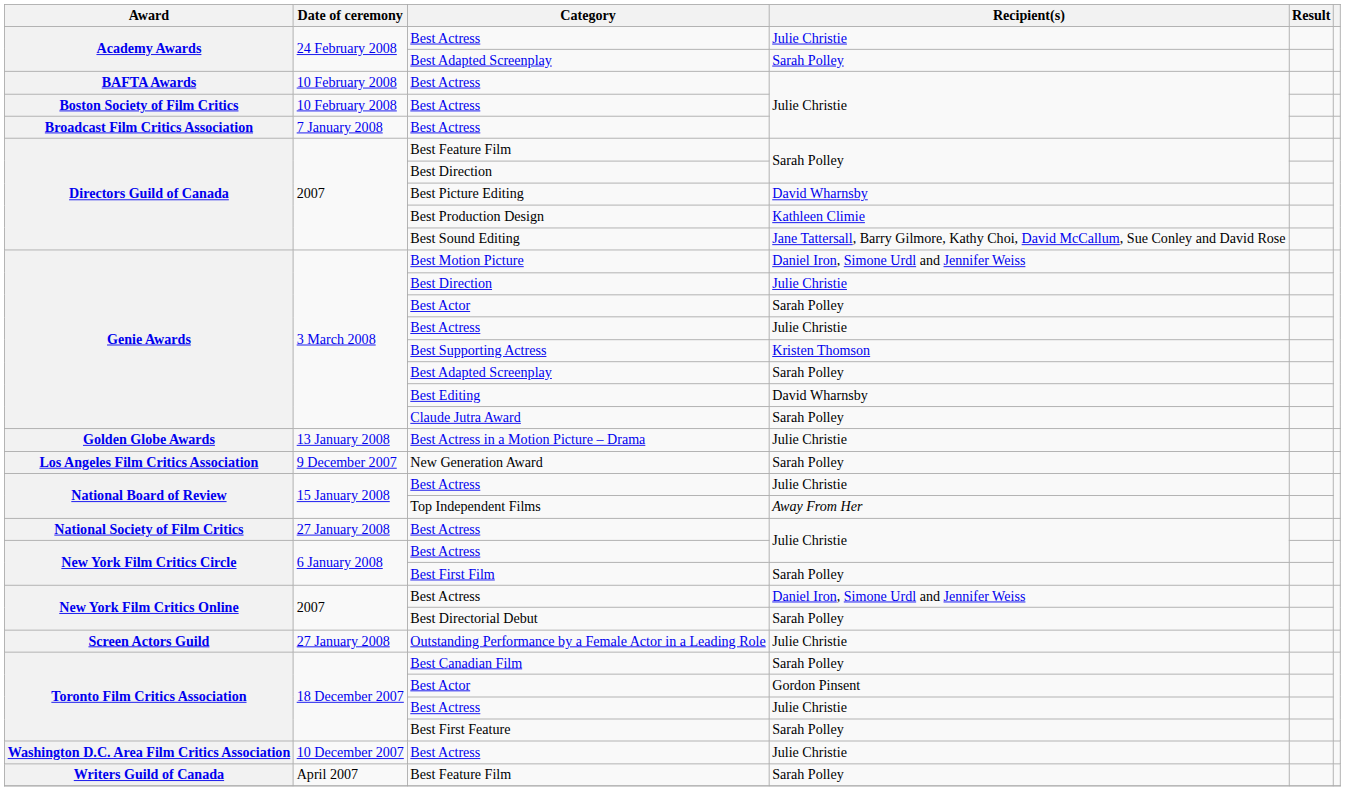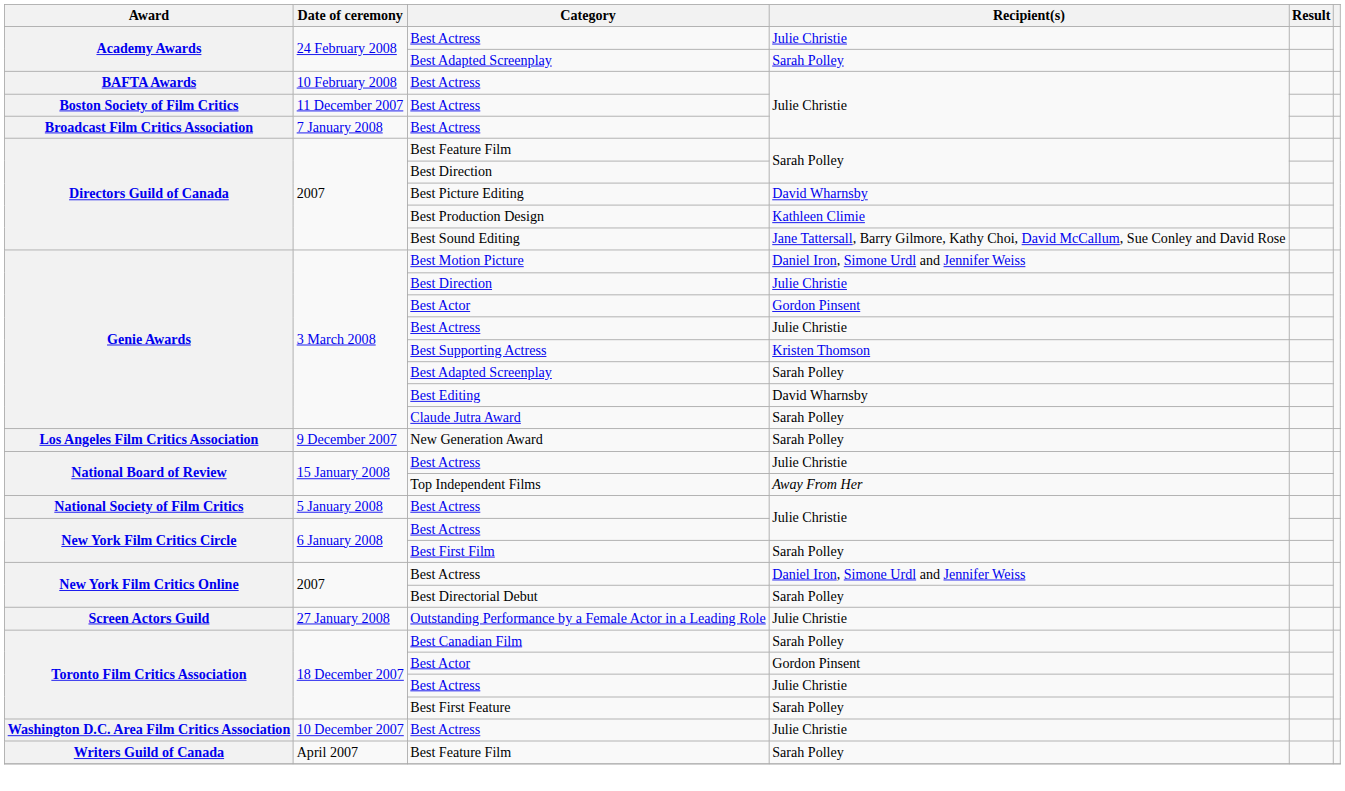 <table class="wikitable plainrowheaders sortable">
 <tr>
 <th scope="col">Award</th>
 <th scope="col">Date of ceremony</th>
 <th scope="col">Category</th>
 <th scope="col">Recipient(s)</th>
 <th scope="col">Result</th>
 <th scope="col" class="unsortable"></th>
 </tr>
 <tr>
 <th scope="row" rowspan=2><a href='#'>Academy Awards</a></th>
 <td rowspan="2"><a href='#'>24 February 2008</a></td>
 <td><a href='#'>Best Actress</a></td>
 <td><a href='#'>Julie Christie</a></td>
 <td></td>
 <td rowspan="2"></td>
 </tr>
 <tr>
 <td><a href='#'>Best Adapted Screenplay</a></td>
 <td><a href='#'>Sarah Polley</a></td>
 <td></td>
 </tr>
 <tr>
 <th scope="row"><a href='#'>BAFTA Awards</a></th>
 <td rowspan="1"><a href='#'>10 February 2008</a></td>
 <td><a href='#'>Best Actress</a></td>
 <td rowspan="3">Julie Christie</td>
 <td></td>
 <td rowspan="1"></td>
 </tr>
 <tr>
 <th scope="row"><a href='#'>Boston Society of Film Critics</a></th>
-<td rowspan="1"><a href='#'>10 February 2008</a></td>
+<td rowspan="1"><a href='#'>11 December 2007</a></td>
 <td><a href='#'>Best Actress</a></td>
 <td></td>
 <td rowspan="1"></td>
 </tr>
 <tr>
 <th scope="row"><a href='#'>Broadcast Film Critics Association</a></th>
 <td rowspan="1"><a href='#'>7 January 2008</a></td>
 <td><a href='#'>Best Actress</a></td>
 <td></td>
 <td rowspan="1"></td>
 </tr>
 <tr>
 <th scope="row" rowspan=5><a href='#'>Directors Guild of Canada</a></th>
 <td rowspan="5">2007</td>
 <td>Best Feature Film</td>
 <td rowspan="2">Sarah Polley</td>
 <td></td>
 <td rowspan="5"></td>
 </tr>
 <tr>
 <td>Best Direction</td>
 <td></td>
 </tr>
 <tr>
 <td>Best Picture Editing</td>
 <td><a href='#'>David Wharnsby</a></td>
 <td></td>
 </tr>
 <tr>
 <td>Best Production Design</td>
 <td><a href='#'>Kathleen Climie</a></td>
 <td></td>
 </tr>
 <tr>
 <td>Best Sound Editing</td>
 <td><a href='#'>Jane Tattersall</a>, Barry Gilmore, Kathy Choi, <a href='#'>David McCallum</a>, Sue Conley and David Rose</td>
 <td></td>
 </tr>
 <tr>
 <th scope="row" rowspan=8><a href='#'>Genie Awards</a></th>
 <td rowspan="8"><a href='#'>3 March 2008</a></td>
 <td><a href='#'>Best Motion Picture</a></td>
 <td><a href='#'>Daniel Iron</a>, <a href='#'>Simone Urdl</a> and <a href='#'>Jennifer Weiss</a></td>
 <td></td>
 <td rowspan="8"></td>
 </tr>
 <tr>
 <td><a href='#'>Best Direction</a></td>
 <td><a href='#'>Julie Christie</a></td>
 <td></td>
 </tr>
 <tr>
 <td><a href='#'>Best Actor</a></td>
-<td>Sarah Polley</td>
+<td><a href='#'>Gordon Pinsent</a></td>
 <td></td>
 </tr>
 <tr>
 <td><a href='#'>Best Actress</a></td>
 <td>Julie Christie</td>
 <td></td>
 </tr>
 <tr>
 <td><a href='#'>Best Supporting Actress</a></td>
 <td><a href='#'>Kristen Thomson</a></td>
 <td></td>
 </tr>
 <tr>
 <td><a href='#'>Best Adapted Screenplay</a></td>
 <td>Sarah Polley</td>
 <td></td>
 </tr>
 <tr>
 <td><a href='#'>Best Editing</a></td>
 <td>David Wharnsby</td>
 <td></td>
 </tr>
 <tr>
 <td><a href='#'>Claude Jutra Award</a></td>
 <td>Sarah Polley</td>
 <td></td>
 </tr>
 <tr>
-<th scope="row"><a href='#'>Golden Globe Awards</a></th>
-<td rowspan="1"><a href='#'>13 January 2008</a></td>
-<td><a href='#'>Best Actress in a Motion Picture – Drama</a></td>
-<td>Julie Christie</td>
-<td></td>
-<td rowspan="1"></td>
-</tr>
-<tr>
 <th scope="row"><a href='#'>Los Angeles Film Critics Association</a></th>
 <td rowspan="1"><a href='#'>9 December 2007</a></td>
 <td>New Generation Award</td>
 <td>Sarah Polley</td>
 <td></td>
 <td rowspan="1"></td>
 </tr>
 <tr>
 <th scope="row" rowspan=2><a href='#'>National Board of Review</a></th>
 <td rowspan="2"><a href='#'>15 January 2008</a></td>
 <td><a href='#'>Best Actress</a></td>
 <td>Julie Christie</td>
 <td></td>
 <td rowspan="2"></td>
 </tr>
 <tr>
 <td>Top Independent Films</td>
 <td><em>Away From Her</em></td>
 <td></td>
 </tr>
 <tr>
 <th scope="row"><a href='#'>National Society of Film Critics</a></th>
-<td rowspan="1"><a href='#'>27 January 2008</a></td>
+<td rowspan="1"><a href='#'>5 January 2008</a></td>
 <td><a href='#'>Best Actress</a></td>
 <td rowspan="2">Julie Christie</td>
 <td></td>
 <td rowspan="1"></td>
 </tr>
 <tr>
 <th scope="row" rowspan=2><a href='#'>New York Film Critics Circle</a></th>
 <td rowspan="2"><a href='#'>6 January 2008</a></td>
 <td><a href='#'>Best Actress</a></td>
 <td></td>
 <td rowspan="2"></td>
 </tr>
 <tr>
 <td><a href='#'>Best First Film</a></td>
 <td>Sarah Polley</td>
 <td></td>
 </tr>
 <tr>
 <th scope="row" rowspan=2><a href='#'>New York Film Critics Online</a></th>
 <td rowspan="2">2007</td>
 <td>Best Actress</td>
 <td><a href='#'>Daniel Iron</a>, <a href='#'>Simone Urdl</a> and <a href='#'>Jennifer Weiss</a></td>
 <td></td>
 <td rowspan="2"></td>
 </tr>
 <tr>
 <td>Best Directorial Debut</td>
 <td>Sarah Polley</td>
 <td></td>
 </tr>
 <tr>
 <th scope="row"><a href='#'>Screen Actors Guild</a></th>
 <td rowspan="1"><a href='#'>27 January 2008</a></td>
 <td><a href='#'>Outstanding Performance by a Female Actor in a Leading Role</a></td>
 <td>Julie Christie</td>
 <td></td>
 <td rowspan="1"></td>
 </tr>
 <tr>
 <th scope="row" rowspan=4><a href='#'>Toronto Film Critics Association</a></th>
 <td rowspan="4"><a href='#'>18 December 2007</a></td>
 <td><a href='#'>Best Canadian Film</a></td>
 <td>Sarah Polley</td>
 <td></td>
 <td rowspan=4></td>
 </tr>
 <tr>
 <td><a href='#'>Best Actor</a></td>
 <td>Gordon Pinsent</td>
 <td></td>
 </tr>
 <tr>
 <td><a href='#'>Best Actress</a></td>
 <td>Julie Christie</td>
 <td></td>
 </tr>
 <tr>
 <td>Best First Feature</td>
 <td>Sarah Polley</td>
 <td></td>
 </tr>
 <tr>
 <th scope="row"><a href='#'>Washington D.C. Area Film Critics Association</a></th>
 <td rowspan="1"><a href='#'>10 December 2007</a></td>
 <td><a href='#'>Best Actress</a></td>
 <td>Julie Christie</td>
 <td></td>
 <td rowspan="1"></td>
 </tr>
 <tr>
 <th scope="row"><a href='#'>Writers Guild of Canada</a></th>
 <td>April 2007</td>
 <td>Best Feature Film</td>
 <td>Sarah Polley</td>
 <td></td>
 <td rowspan="1"></td>
 </tr>
 <tr>
 </tr>
 </table>
